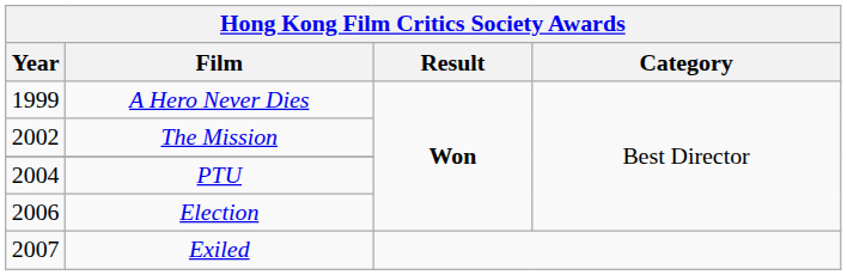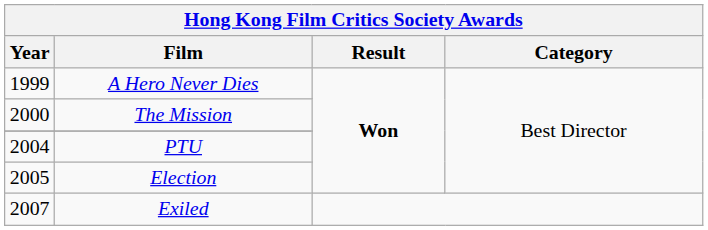 <table class="wikitable">
 <tr>
 <th colspan="5" align="center"><a href='#'>Hong Kong Film Critics Society Awards</a></th>
 </tr>
 <tr>
 <th width="33">Year</th>
 <th width="200">Film</th>
 <th width="100">Result</th>
 <th width="200">Category</th>
 </tr>
 <tr>
 <td align="center" rowspan="1">1999</td>
 <td align="center"><em><a href='#'>A Hero Never Dies</a></em></td>
 <td align="center" rowspan="5"><strong>Won</strong></td>
 <td align="center" rowspan="5">Best Director</td>
 </tr>
 <tr>
-<td align="center">2002</td>
+<td align="center">2000</td>
 <td align="center"><em><a href='#'>The Mission</a></em></td>
 </tr>
 <tr>
 </tr>
 <tr>
 <td align="center">2004</td>
 <td align="center"><em><a href='#'>PTU</a></em></td>
 </tr>
 <tr>
-<td align="center">2006</td>
+<td align="center">2005</td>
 <td align="center"><em><a href='#'>Election</a></em></td>
 </tr>
 <tr>
 <td align="center">2007</td>
 <td align="center"><em><a href='#'>Exiled</a></em></td>
 </tr>
 </table>
